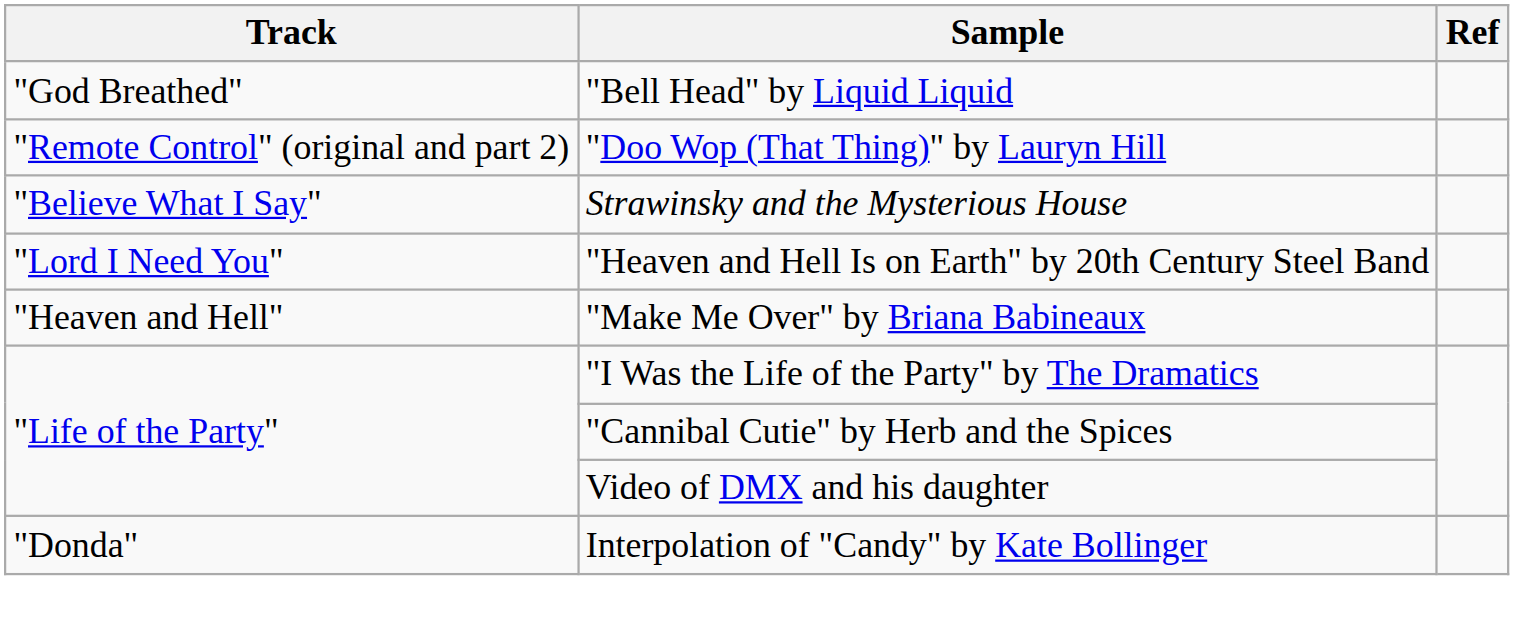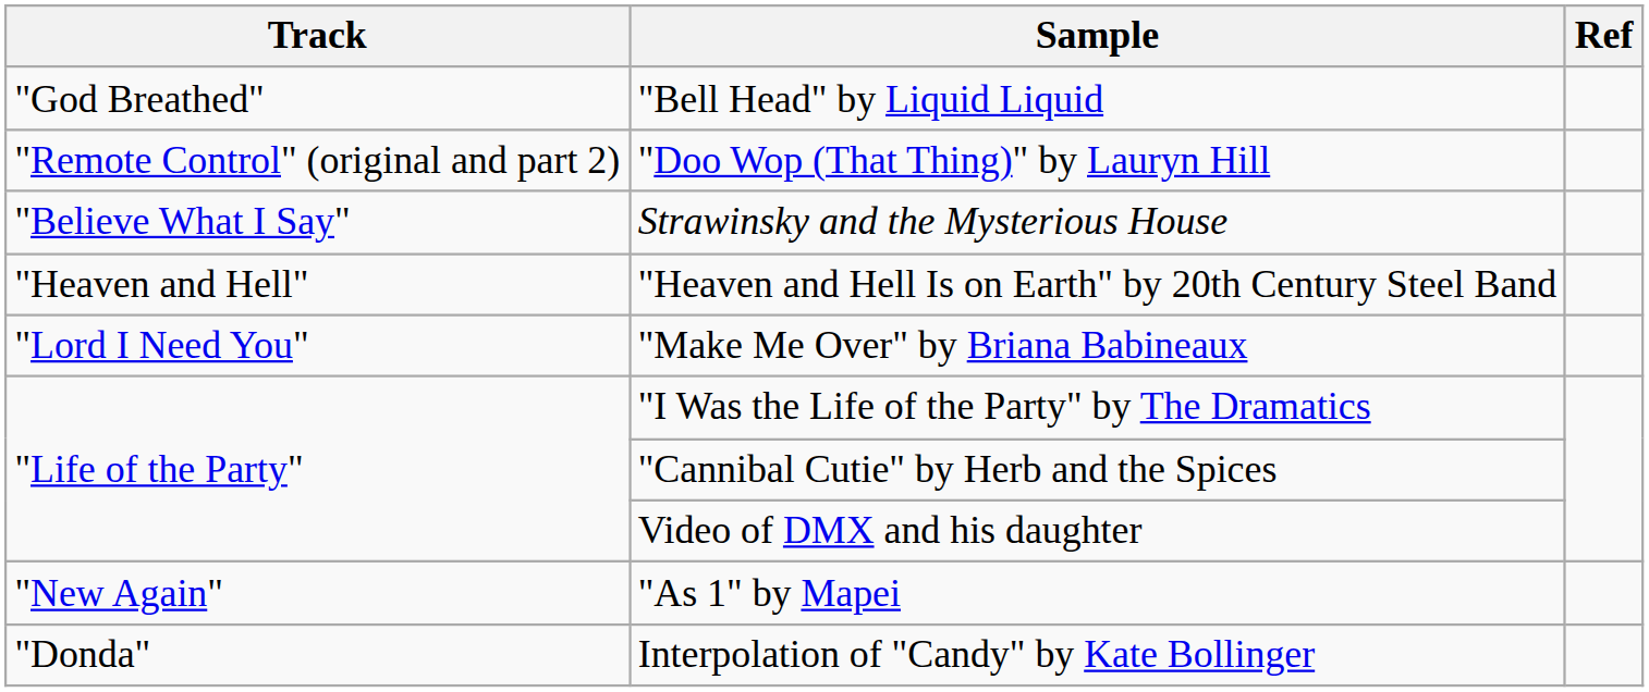 <table class="wikitable">
 <tr>
 <th>Track</th>
 <th>Sample</th>
 <th>Ref</th>
 </tr>
 <tr>
 <td>"God Breathed"</td>
 <td>"Bell Head" by <a href='#'>Liquid Liquid</a></td>
 <td></td>
 </tr>
 <tr>
 <td>"<a href='#'>Remote Control</a>" (original and part 2)</td>
 <td>"<a href='#'>Doo Wop (That Thing)</a>" by <a href='#'>Lauryn Hill</a></td>
 <td></td>
 </tr>
 <tr>
 <td>"<a href='#'>Believe What I Say</a>"</td>
 <td><em>Strawinsky and the Mysterious House</em></td>
 <td></td>
 </tr>
 <tr>
-<td>"<a href='#'>Lord I Need You</a>"</td>
+<td>"Heaven and Hell"</td>
 <td>"Heaven and Hell Is on Earth" by 20th Century Steel Band</td>
 <td></td>
 </tr>
 <tr>
-<td>"Heaven and Hell"</td>
+<td>"<a href='#'>Lord I Need You</a>"</td>
 <td>"Make Me Over" by <a href='#'>Briana Babineaux</a></td>
 <td></td>
 </tr>
 <tr>
 <td rowspan="3">"<a href='#'>Life of the Party</a>"</td>
 <td>"I Was the Life of the Party" by <a href='#'>The Dramatics</a></td>
 <td rowspan="3"></td>
 </tr>
 <tr>
 <td>"Cannibal Cutie" by Herb and the Spices</td>
 </tr>
 <tr>
 <td>Video of <a href='#'>DMX</a> and his daughter</td>
 </tr>
 <tr>
+<td>"<a href='#'>New Again</a>"</td>
+<td>"As 1" by <a href='#'>Mapei</a></td>
+<td></td>
+</tr>
+<tr>
 <td>"Donda"</td>
 <td>Interpolation of "Candy" by <a href='#'>Kate Bollinger</a></td>
 <td></td>
 </tr>
 </table>
